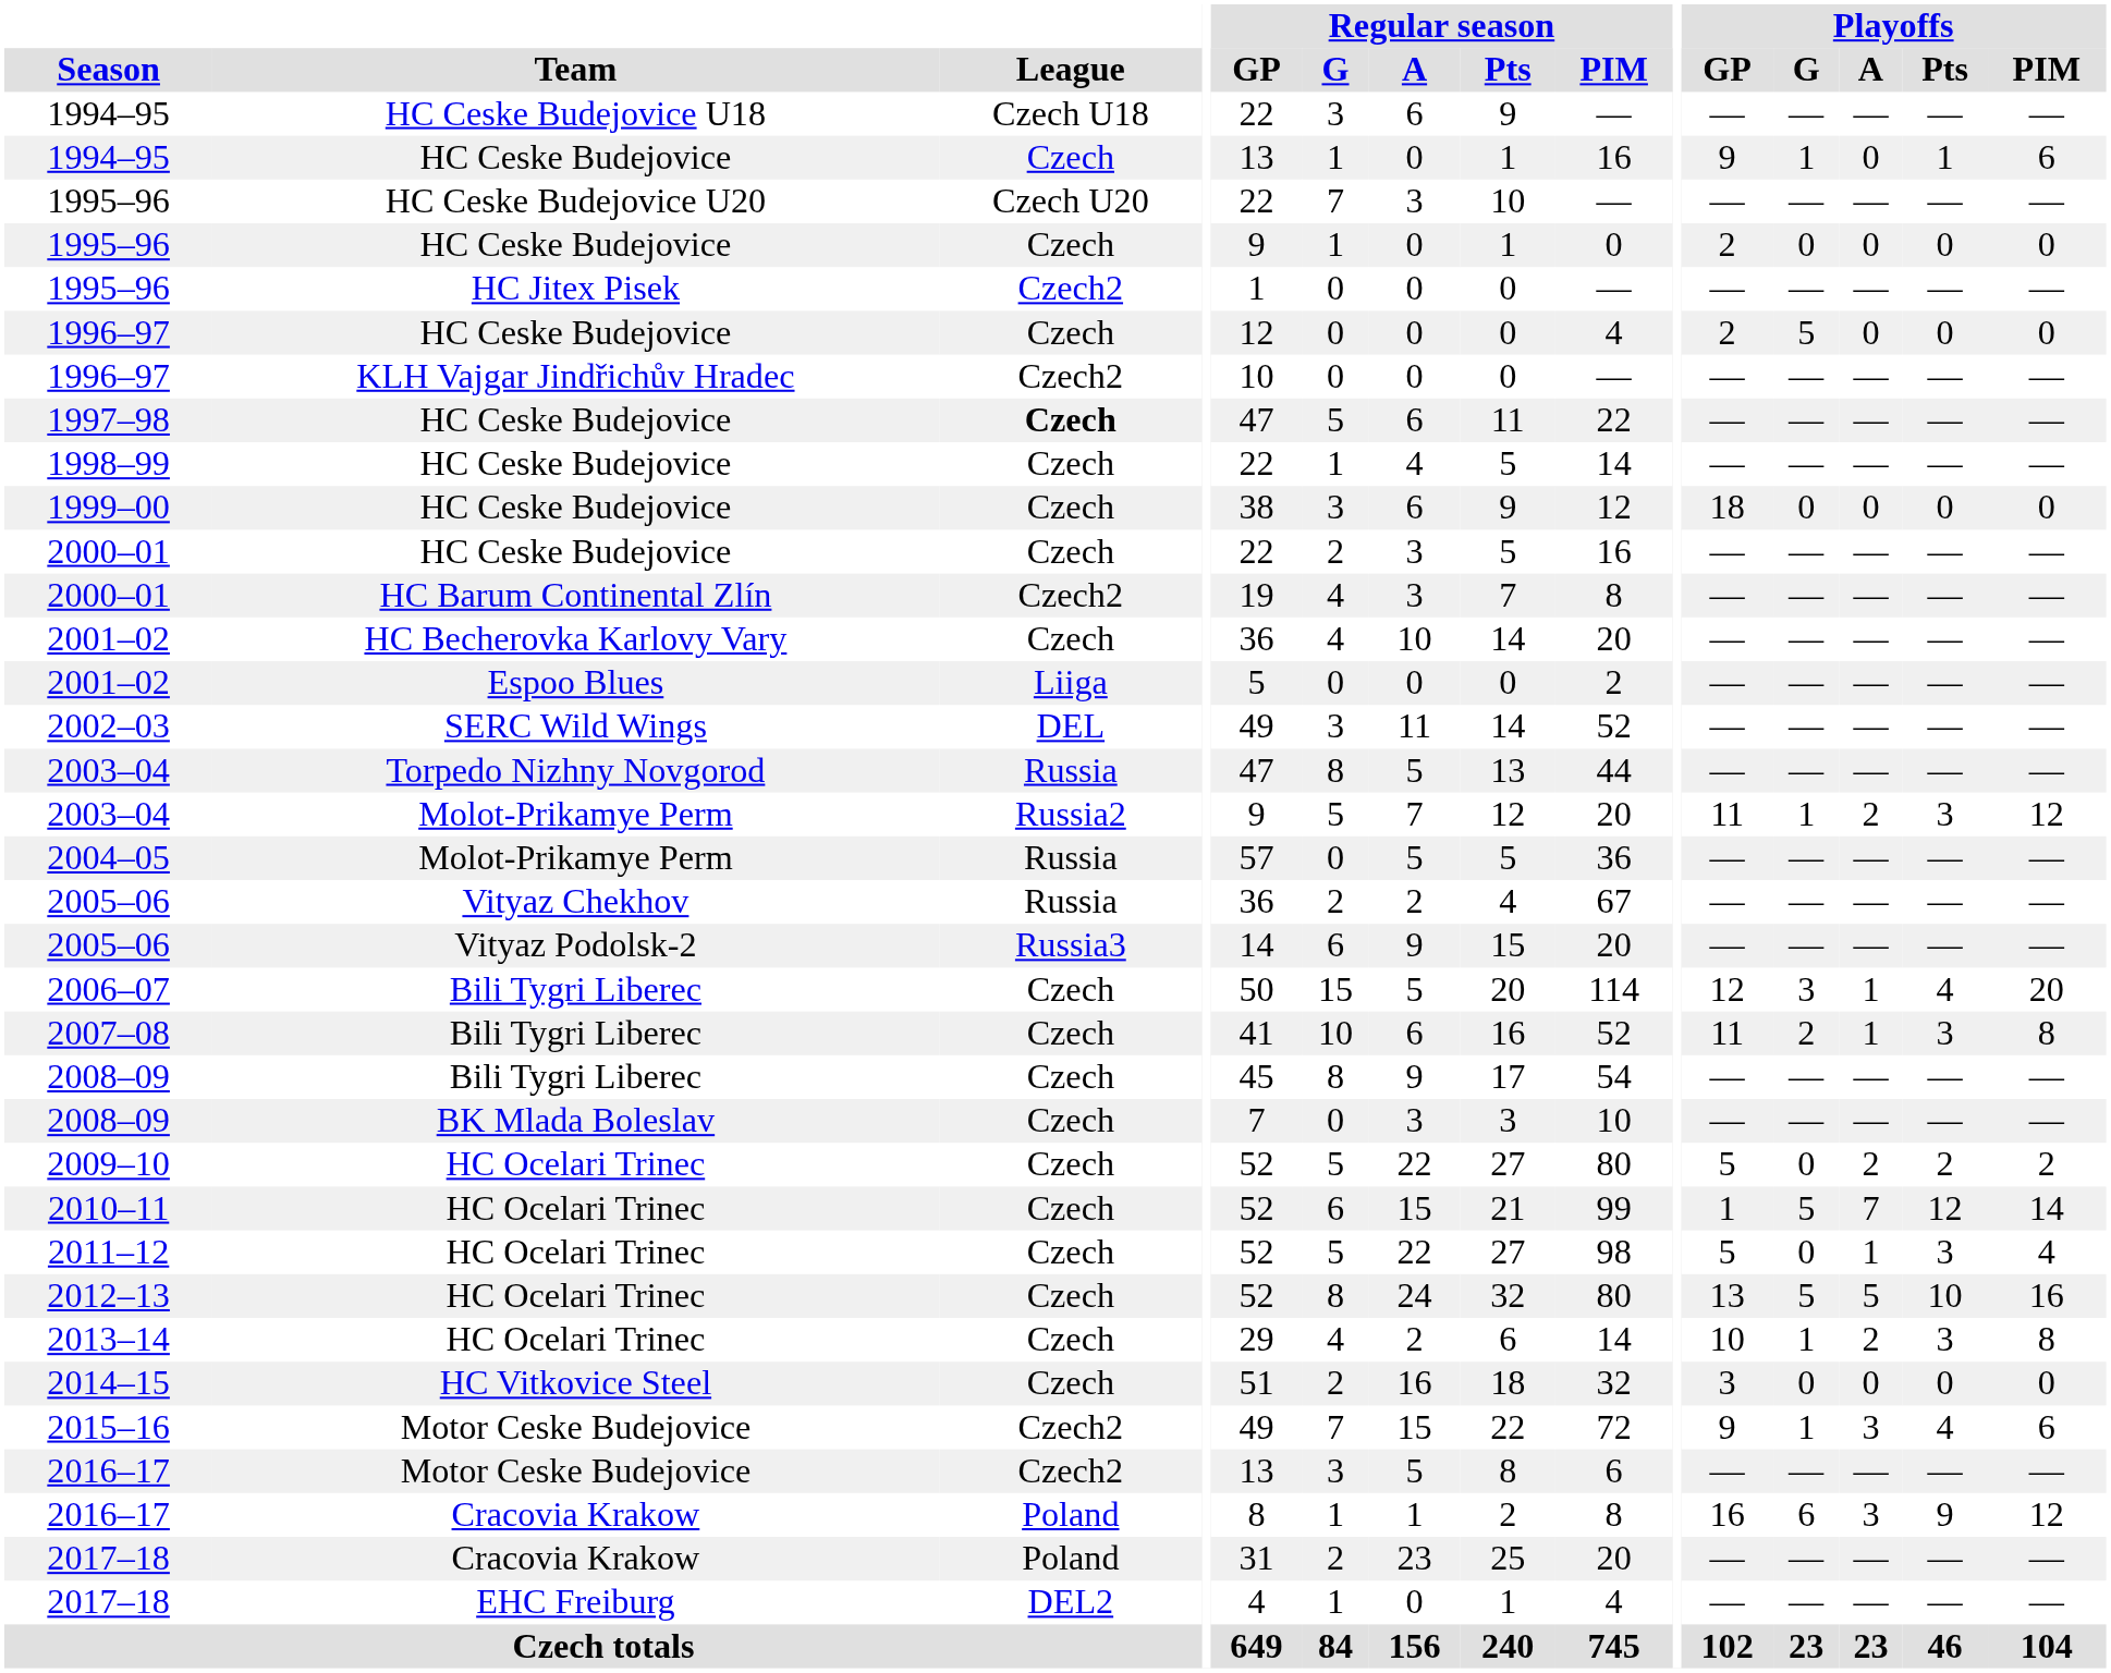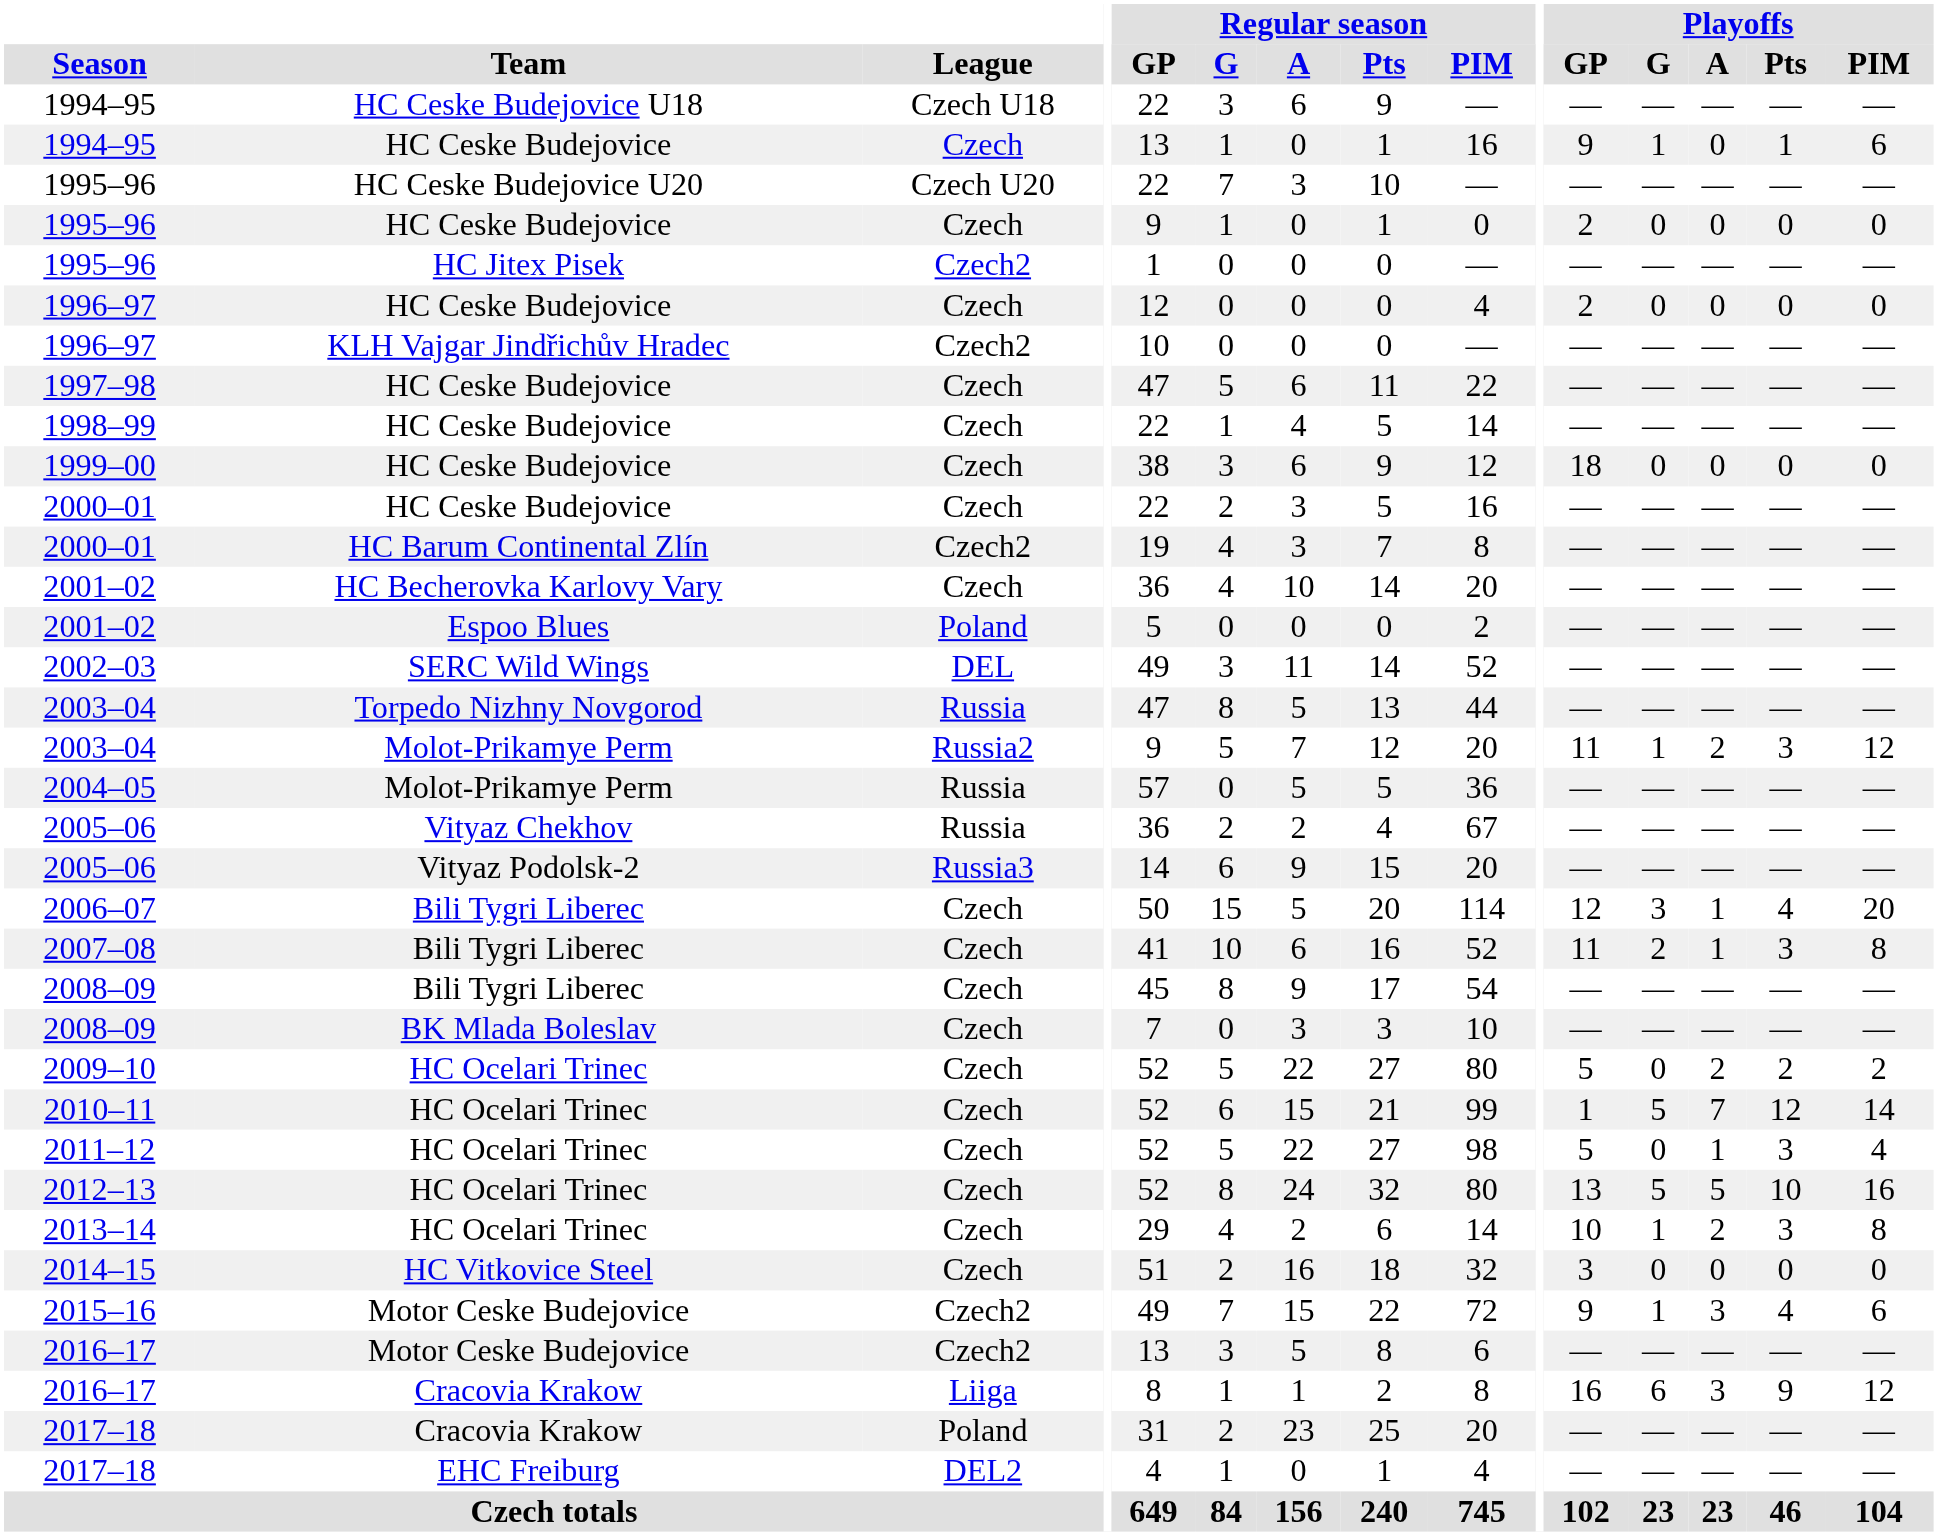 <table border="0" cellpadding="1" cellspacing="0" style="text-align:center; width:60em">
 <tr bgcolor="#e0e0e0">
 <th colspan="3" bgcolor="#ffffff"></th>
 <th rowspan="99" bgcolor="#ffffff"></th>
 <th colspan="5"><a href='#'>Regular season</a></th>
 <th rowspan="99" bgcolor="#ffffff"></th>
 <th colspan="5"><a href='#'>Playoffs</a></th>
 </tr>
 <tr bgcolor="#e0e0e0">
 <th><a href='#'>Season</a></th>
 <th>Team</th>
 <th>League</th>
 <th>GP</th>
 <th><a href='#'>G</a></th>
 <th><a href='#'>A</a></th>
 <th><a href='#'>Pts</a></th>
 <th><a href='#'>PIM</a></th>
 <th>GP</th>
 <th>G</th>
 <th>A</th>
 <th>Pts</th>
 <th>PIM</th>
 </tr>
 <tr>
 <td>1994–95</td>
 <td><a href='#'>HC Ceske Budejovice</a> U18</td>
 <td>Czech U18</td>
 <td>22</td>
 <td>3</td>
 <td>6</td>
 <td>9</td>
 <td>—</td>
 <td>—</td>
 <td>—</td>
 <td>—</td>
 <td>—</td>
 <td>—</td>
 </tr>
 <tr bgcolor="#f0f0f0">
 <td><a href='#'>1994–95</a></td>
 <td>HC Ceske Budejovice</td>
 <td><a href='#'>Czech</a></td>
 <td>13</td>
 <td>1</td>
 <td>0</td>
 <td>1</td>
 <td>16</td>
 <td>9</td>
 <td>1</td>
 <td>0</td>
 <td>1</td>
 <td>6</td>
 </tr>
 <tr>
 <td>1995–96</td>
 <td>HC Ceske Budejovice U20</td>
 <td>Czech U20</td>
 <td>22</td>
 <td>7</td>
 <td>3</td>
 <td>10</td>
 <td>—</td>
 <td>—</td>
 <td>—</td>
 <td>—</td>
 <td>—</td>
 <td>—</td>
 </tr>
 <tr bgcolor="#f0f0f0">
 <td><a href='#'>1995–96</a></td>
 <td>HC Ceske Budejovice</td>
 <td>Czech</td>
 <td>9</td>
 <td>1</td>
 <td>0</td>
 <td>1</td>
 <td>0</td>
 <td>2</td>
 <td>0</td>
 <td>0</td>
 <td>0</td>
 <td>0</td>
 </tr>
 <tr>
 <td><a href='#'>1995–96</a></td>
 <td><a href='#'>HC Jitex Pisek</a></td>
 <td><a href='#'>Czech2</a></td>
 <td>1</td>
 <td>0</td>
 <td>0</td>
 <td>0</td>
 <td>—</td>
 <td>—</td>
 <td>—</td>
 <td>—</td>
 <td>—</td>
 <td>—</td>
 </tr>
 <tr bgcolor="#f0f0f0">
 <td><a href='#'>1996–97</a></td>
 <td>HC Ceske Budejovice</td>
 <td>Czech</td>
 <td>12</td>
 <td>0</td>
 <td>0</td>
 <td>0</td>
 <td>4</td>
 <td>2</td>
-<td>5</td>
+<td>0</td>
 <td>0</td>
 <td>0</td>
 <td>0</td>
 </tr>
 <tr>
 <td><a href='#'>1996–97</a></td>
 <td><a href='#'>KLH Vajgar Jindřichův Hradec</a></td>
 <td>Czech2</td>
 <td>10</td>
 <td>0</td>
 <td>0</td>
 <td>0</td>
 <td>—</td>
 <td>—</td>
 <td>—</td>
 <td>—</td>
 <td>—</td>
 <td>—</td>
 </tr>
 <tr bgcolor="#f0f0f0">
 <td><a href='#'>1997–98</a></td>
 <td>HC Ceske Budejovice</td>
-<td><strong>Czech</strong></td>
+<td>Czech</td>
 <td>47</td>
 <td>5</td>
 <td>6</td>
 <td>11</td>
 <td>22</td>
 <td>—</td>
 <td>—</td>
 <td>—</td>
 <td>—</td>
 <td>—</td>
 </tr>
 <tr>
 <td><a href='#'>1998–99</a></td>
 <td>HC Ceske Budejovice</td>
 <td>Czech</td>
 <td>22</td>
 <td>1</td>
 <td>4</td>
 <td>5</td>
 <td>14</td>
 <td>—</td>
 <td>—</td>
 <td>—</td>
 <td>—</td>
 <td>—</td>
 </tr>
 <tr bgcolor="#f0f0f0">
 <td><a href='#'>1999–00</a></td>
 <td>HC Ceske Budejovice</td>
 <td>Czech</td>
 <td>38</td>
 <td>3</td>
 <td>6</td>
 <td>9</td>
 <td>12</td>
 <td>18</td>
 <td>0</td>
 <td>0</td>
 <td>0</td>
 <td>0</td>
 </tr>
 <tr>
 <td><a href='#'>2000–01</a></td>
 <td>HC Ceske Budejovice</td>
 <td>Czech</td>
 <td>22</td>
 <td>2</td>
 <td>3</td>
 <td>5</td>
 <td>16</td>
 <td>—</td>
 <td>—</td>
 <td>—</td>
 <td>—</td>
 <td>—</td>
 </tr>
 <tr bgcolor="#f0f0f0">
 <td><a href='#'>2000–01</a></td>
 <td><a href='#'>HC Barum Continental Zlín</a></td>
 <td>Czech2</td>
 <td>19</td>
 <td>4</td>
 <td>3</td>
 <td>7</td>
 <td>8</td>
 <td>—</td>
 <td>—</td>
 <td>—</td>
 <td>—</td>
 <td>—</td>
 </tr>
 <tr>
 <td><a href='#'>2001–02</a></td>
 <td><a href='#'>HC Becherovka Karlovy Vary</a></td>
 <td>Czech</td>
 <td>36</td>
 <td>4</td>
 <td>10</td>
 <td>14</td>
 <td>20</td>
 <td>—</td>
 <td>—</td>
 <td>—</td>
 <td>—</td>
 <td>—</td>
 </tr>
 <tr bgcolor="#f0f0f0">
 <td><a href='#'>2001–02</a></td>
 <td><a href='#'>Espoo Blues</a></td>
-<td><a href='#'>Liiga</a></td>
+<td><a href='#'>Poland</a></td>
 <td>5</td>
 <td>0</td>
 <td>0</td>
 <td>0</td>
 <td>2</td>
 <td>—</td>
 <td>—</td>
 <td>—</td>
 <td>—</td>
 <td>—</td>
 </tr>
 <tr>
 <td><a href='#'>2002–03</a></td>
 <td><a href='#'>SERC Wild Wings</a></td>
 <td><a href='#'>DEL</a></td>
 <td>49</td>
 <td>3</td>
 <td>11</td>
 <td>14</td>
 <td>52</td>
 <td>—</td>
 <td>—</td>
 <td>—</td>
 <td>—</td>
 <td>—</td>
 </tr>
 <tr bgcolor="#f0f0f0">
 <td><a href='#'>2003–04</a></td>
 <td><a href='#'>Torpedo Nizhny Novgorod</a></td>
 <td><a href='#'>Russia</a></td>
 <td>47</td>
 <td>8</td>
 <td>5</td>
 <td>13</td>
 <td>44</td>
 <td>—</td>
 <td>—</td>
 <td>—</td>
 <td>—</td>
 <td>—</td>
 </tr>
 <tr>
 <td><a href='#'>2003–04</a></td>
 <td><a href='#'>Molot-Prikamye Perm</a></td>
 <td><a href='#'>Russia2</a></td>
 <td>9</td>
 <td>5</td>
 <td>7</td>
 <td>12</td>
 <td>20</td>
 <td>11</td>
 <td>1</td>
 <td>2</td>
 <td>3</td>
 <td>12</td>
 </tr>
 <tr bgcolor="#f0f0f0">
 <td><a href='#'>2004–05</a></td>
 <td>Molot-Prikamye Perm</td>
 <td>Russia</td>
 <td>57</td>
 <td>0</td>
 <td>5</td>
 <td>5</td>
 <td>36</td>
 <td>—</td>
 <td>—</td>
 <td>—</td>
 <td>—</td>
 <td>—</td>
 </tr>
 <tr>
 <td><a href='#'>2005–06</a></td>
 <td><a href='#'>Vityaz Chekhov</a></td>
 <td>Russia</td>
 <td>36</td>
 <td>2</td>
 <td>2</td>
 <td>4</td>
 <td>67</td>
 <td>—</td>
 <td>—</td>
 <td>—</td>
 <td>—</td>
 <td>—</td>
 </tr>
 <tr bgcolor="#f0f0f0">
 <td><a href='#'>2005–06</a></td>
 <td>Vityaz Podolsk-2</td>
 <td><a href='#'>Russia3</a></td>
 <td>14</td>
 <td>6</td>
 <td>9</td>
 <td>15</td>
 <td>20</td>
 <td>—</td>
 <td>—</td>
 <td>—</td>
 <td>—</td>
 <td>—</td>
 </tr>
 <tr>
 <td><a href='#'>2006–07</a></td>
 <td><a href='#'>Bili Tygri Liberec</a></td>
 <td>Czech</td>
 <td>50</td>
 <td>15</td>
 <td>5</td>
 <td>20</td>
 <td>114</td>
 <td>12</td>
 <td>3</td>
 <td>1</td>
 <td>4</td>
 <td>20</td>
 </tr>
 <tr bgcolor="#f0f0f0">
 <td><a href='#'>2007–08</a></td>
 <td>Bili Tygri Liberec</td>
 <td>Czech</td>
 <td>41</td>
 <td>10</td>
 <td>6</td>
 <td>16</td>
 <td>52</td>
 <td>11</td>
 <td>2</td>
 <td>1</td>
 <td>3</td>
 <td>8</td>
 </tr>
 <tr>
 <td><a href='#'>2008–09</a></td>
 <td>Bili Tygri Liberec</td>
 <td>Czech</td>
 <td>45</td>
 <td>8</td>
 <td>9</td>
 <td>17</td>
 <td>54</td>
 <td>—</td>
 <td>—</td>
 <td>—</td>
 <td>—</td>
 <td>—</td>
 </tr>
 <tr bgcolor="#f0f0f0">
 <td><a href='#'>2008–09</a></td>
 <td><a href='#'>BK Mlada Boleslav</a></td>
 <td>Czech</td>
 <td>7</td>
 <td>0</td>
 <td>3</td>
 <td>3</td>
 <td>10</td>
 <td>—</td>
 <td>—</td>
 <td>—</td>
 <td>—</td>
 <td>—</td>
 </tr>
 <tr>
 <td><a href='#'>2009–10</a></td>
 <td><a href='#'>HC Ocelari Trinec</a></td>
 <td>Czech</td>
 <td>52</td>
 <td>5</td>
 <td>22</td>
 <td>27</td>
 <td>80</td>
 <td>5</td>
 <td>0</td>
 <td>2</td>
 <td>2</td>
 <td>2</td>
 </tr>
 <tr bgcolor="#f0f0f0">
 <td><a href='#'>2010–11</a></td>
 <td>HC Ocelari Trinec</td>
 <td>Czech</td>
 <td>52</td>
 <td>6</td>
 <td>15</td>
 <td>21</td>
 <td>99</td>
 <td>1</td>
 <td>5</td>
 <td>7</td>
 <td>12</td>
 <td>14</td>
 </tr>
 <tr>
 <td><a href='#'>2011–12</a></td>
 <td>HC Ocelari Trinec</td>
 <td>Czech</td>
 <td>52</td>
 <td>5</td>
 <td>22</td>
 <td>27</td>
 <td>98</td>
 <td>5</td>
 <td>0</td>
 <td>1</td>
 <td>3</td>
 <td>4</td>
 </tr>
 <tr bgcolor="#f0f0f0">
 <td><a href='#'>2012–13</a></td>
 <td>HC Ocelari Trinec</td>
 <td>Czech</td>
 <td>52</td>
 <td>8</td>
 <td>24</td>
 <td>32</td>
 <td>80</td>
 <td>13</td>
 <td>5</td>
 <td>5</td>
 <td>10</td>
 <td>16</td>
 </tr>
 <tr>
 <td><a href='#'>2013–14</a></td>
 <td>HC Ocelari Trinec</td>
 <td>Czech</td>
 <td>29</td>
 <td>4</td>
 <td>2</td>
 <td>6</td>
 <td>14</td>
 <td>10</td>
 <td>1</td>
 <td>2</td>
 <td>3</td>
 <td>8</td>
 </tr>
 <tr bgcolor="#f0f0f0">
 <td><a href='#'>2014–15</a></td>
 <td><a href='#'>HC Vitkovice Steel</a></td>
 <td>Czech</td>
 <td>51</td>
 <td>2</td>
 <td>16</td>
 <td>18</td>
 <td>32</td>
 <td>3</td>
 <td>0</td>
 <td>0</td>
 <td>0</td>
 <td>0</td>
 </tr>
 <tr>
 <td><a href='#'>2015–16</a></td>
 <td>Motor Ceske Budejovice</td>
 <td>Czech2</td>
 <td>49</td>
 <td>7</td>
 <td>15</td>
 <td>22</td>
 <td>72</td>
 <td>9</td>
 <td>1</td>
 <td>3</td>
 <td>4</td>
 <td>6</td>
 </tr>
 <tr bgcolor="#f0f0f0">
 <td><a href='#'>2016–17</a></td>
 <td>Motor Ceske Budejovice</td>
 <td>Czech2</td>
 <td>13</td>
 <td>3</td>
 <td>5</td>
 <td>8</td>
 <td>6</td>
 <td>—</td>
 <td>—</td>
 <td>—</td>
 <td>—</td>
 <td>—</td>
 </tr>
 <tr>
 <td><a href='#'>2016–17</a></td>
 <td><a href='#'>Cracovia Krakow</a></td>
-<td><a href='#'>Poland</a></td>
+<td><a href='#'>Liiga</a></td>
 <td>8</td>
 <td>1</td>
 <td>1</td>
 <td>2</td>
 <td>8</td>
 <td>16</td>
 <td>6</td>
 <td>3</td>
 <td>9</td>
 <td>12</td>
 </tr>
 <tr bgcolor="#f0f0f0">
 <td><a href='#'>2017–18</a></td>
 <td>Cracovia Krakow</td>
 <td>Poland</td>
 <td>31</td>
 <td>2</td>
 <td>23</td>
 <td>25</td>
 <td>20</td>
 <td>—</td>
 <td>—</td>
 <td>—</td>
 <td>—</td>
 <td>—</td>
 </tr>
 <tr>
 <td><a href='#'>2017–18</a></td>
 <td><a href='#'>EHC Freiburg</a></td>
 <td><a href='#'>DEL2</a></td>
 <td>4</td>
 <td>1</td>
 <td>0</td>
 <td>1</td>
 <td>4</td>
 <td>—</td>
 <td>—</td>
 <td>—</td>
 <td>—</td>
 <td>—</td>
 </tr>
 <tr>
 </tr>
 <tr ALIGN="center" bgcolor="#e0e0e0">
 <th colspan="3">Czech totals</th>
 <th ALIGN="center">649</th>
 <th ALIGN="center">84</th>
 <th ALIGN="center">156</th>
 <th ALIGN="center">240</th>
 <th ALIGN="center">745</th>
 <th ALIGN="center">102</th>
 <th ALIGN="center">23</th>
 <th ALIGN="center">23</th>
 <th ALIGN="center">46</th>
 <th ALIGN="center">104</th>
 </tr>
 </table>
